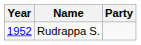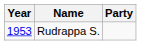 <table class="wikitable sortable">
 <tr>
 <th>Year</th>
 <th>Name</th>
 <th colspan="2">Party</th>
 </tr>
 <tr>
-<td><a href='#'>1952</a></td>
+<td><a href='#'>1953</a></td>
 <td>Rudrappa S.</td>
 <td></td>
 </tr>
 </table>
